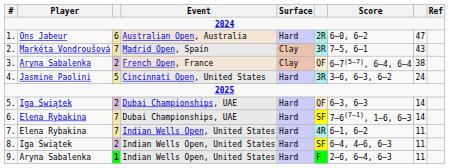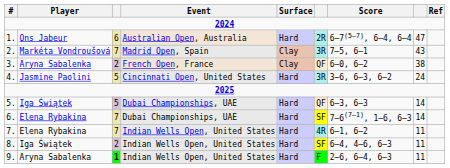 <table class="sortable wikitable">
 <tr>
 <th class="unsortable">#</th>
 <th>Player</th>
 <th></th>
 <th>Event</th>
 <th>Surface</th>
 <th class="unsortable"></th>
 <th class="unsortable">Score</th>
 <th></th>
 <th class="unsortable">Ref</th>
 </tr>
 <tr>
 <td colspan="9" style="text-align:center"><strong><a href='#'>2024</a></strong></td>
 </tr>
 <tr>
 <td>1.</td>
 <td> <a href='#'>Ons Jabeur</a></td>
 <td style=background:#eee8aa>6</td>
 <td style=background:#f3e6d7><a href='#'>Australian Open</a>, Australia</td>
 <td style=background:#ccccff>Hard</td>
 <td style=background:#afeeee>2R</td>
-<td>6–0, 6–2</td>
+<td>6–7<sup>(5–7)</sup>, 6–4, 6–4</td>
 <td>47</td>
 <td></td>
 </tr>
 <tr>
 <td>2.</td>
 <td> <a href='#'>Markéta Vondroušová</a></td>
 <td style=background:#eee8aa>7</td>
 <td style=background:#e9e9e9><a href='#'>Madrid Open</a>, Spain</td>
 <td style=background:#ebc2af>Clay</td>
 <td style=background:#afeeee>3R</td>
 <td>7–5, 6–1</td>
 <td>43</td>
 <td></td>
 </tr>
 <tr>
 <td>3.</td>
 <td> <a href='#'>Aryna Sabalenka</a></td>
 <td style=background:thistle>2</td>
 <td style=background:#f3e6d7><a href='#'>French Open</a>, France</td>
 <td style=background:#ebc2af>Clay</td>
 <td style=background:#ffebcd>QF</td>
-<td>6–7<sup>(5–7)</sup>, 6–4, 6–4</td>
+<td>6–0, 6–2</td>
 <td>38</td>
 <td></td>
 </tr>
 <tr>
 <td>4.</td>
 <td> <a href='#'>Jasmine Paolini</a></td>
 <td style=background:#eee8aa>5</td>
 <td style=background:#e9e9e9><a href='#'>Cincinnati Open</a>, United States</td>
 <td style=background:#ccccff>Hard</td>
 <td style=background:#afeeee>3R</td>
 <td>3–6, 6–3, 6–2</td>
 <td>24</td>
 <td></td>
 </tr>
 <tr>
 <td colspan=9 style=text-align:center><strong><a href='#'>2025</a></strong></td>
 </tr>
 <tr>
 <td>5.</td>
 <td> <a href='#'>Iga Świątek</a></td>
-<td style=background:thistle>2</td>
+<td style=background:thistle>5</td>
 <td style=background:#e9e9e9><a href='#'>Dubai Championships</a>, UAE</td>
 <td style=background:#ccccff>Hard</td>
 <td style=background:#ffebcd>QF</td>
 <td>6–3, 6–3</td>
 <td>14</td>
 <td></td>
 </tr>
 <tr>
 <td>6.</td>
 <td> <a href='#'>Elena Rybakina</a></td>
 <td style=background:#eee8aa>7</td>
 <td style=background:#e9e9e9>Dubai Championships, UAE</td>
 <td style=background:#ccccff>Hard</td>
 <td style=background:yellow>SF</td>
 <td>7–6<sup>(7–1)</sup>, 1–6, 6–3</td>
 <td>14</td>
 <td></td>
 </tr>
 <tr>
 <td>7.</td>
 <td> Elena Rybakina</td>
 <td style=background:#eee8aa>7</td>
 <td style=background:#e9e9e9><a href='#'>Indian Wells Open</a>, United States</td>
 <td style=background:#ccccff>Hard</td>
 <td style=background:#afeeee>4R</td>
 <td>6–1, 6–2</td>
 <td>11</td>
 <td></td>
 </tr>
 <tr>
 <td>8.</td>
 <td> Iga Świątek</td>
 <td style=background:thistle>2</td>
 <td style=background:#e9e9e9>Indian Wells Open, United States</td>
 <td style=background:#ccccff>Hard</td>
 <td style=background:yellow>SF</td>
 <td>6–4, 4–6, 6–3</td>
 <td>11</td>
 <td></td>
 </tr>
 <tr>
 <td>9.</td>
 <td> Aryna Sabalenka</td>
 <td style=background:lime><strong>1</strong></td>
 <td style=background:#e9e9e9>Indian Wells Open, United States</td>
 <td style=background:#ccccff>Hard</td>
 <td style=background:lime>F</td>
 <td>2–6, 6–4, 6–3</td>
 <td>11</td>
 <td></td>
 </tr>
 </table>
